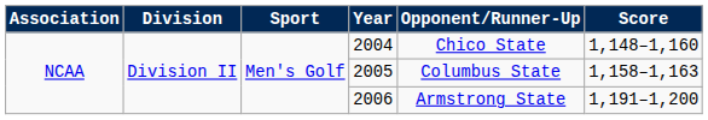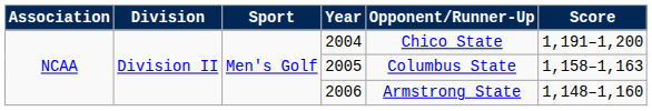 <table class="wikitable" style="text-align:center">
 <tr>
 <th style="background:#012855; color:#ffffff;">Association</th>
 <th style="background:#012855; color:#ffffff;">Division</th>
 <th style="background:#012855; color:#ffffff;">Sport</th>
 <th style="background:#012855; color:#ffffff;">Year</th>
 <th style="background:#012855; color:#ffffff;">Opponent/Runner-Up</th>
 <th style="background:#012855; color:#ffffff;">Score</th>
 </tr>
 <tr align="center">
 <td rowspan="3"><a href='#'>NCAA</a></td>
 <td rowspan="3"><a href='#'>Division II</a></td>
 <td rowspan="3"><a href='#'>Men's Golf</a></td>
 <td>2004</td>
 <td><a href='#'>Chico State</a></td>
-<td>1,148–1,160</td>
+<td>1,191–1,200</td>
 </tr>
 <tr align="center">
 <td>2005</td>
 <td><a href='#'>Columbus State</a></td>
 <td>1,158–1,163</td>
 </tr>
 <tr align="center">
 <td>2006</td>
 <td><a href='#'>Armstrong State</a></td>
-<td>1,191–1,200</td>
+<td>1,148–1,160</td>
 </tr>
 </table>
